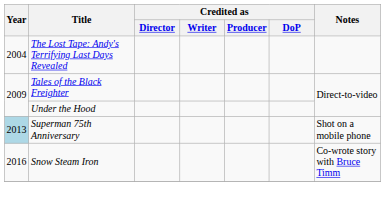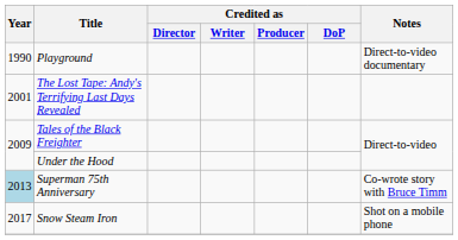 <table class="wikitable">
 <tr>
 <th rowspan="2">Year</th>
 <th rowspan="2">Title</th>
 <th colspan="4">Credited as</th>
 <th rowspan="2">Notes</th>
 </tr>
 <tr>
 <th width="65"><a href='#'>Director</a></th>
 <th width="65"><a href='#'>Writer</a></th>
 <th width="65"><a href='#'>Producer</a></th>
 <th width="65"><a href='#'>DoP</a></th>
 </tr>
 <tr>
-<td>2004</td>
+<td>1990</td>
+<td><em>Playground</em></td>
+<td></td>
+<td></td>
+<td></td>
+<td></td>
+<td>Direct-to-video documentary</td>
+</tr>
+<tr>
+<td>2001</td>
 <td><em><a href='#'>The Lost Tape: Andy's Terrifying Last Days Revealed</a></em></td>
 <td></td>
 <td></td>
 <td></td>
 <td></td>
 <td></td>
 </tr>
 <tr>
 <td rowspan="2">2009</td>
 <td><em><a href='#'>Tales of the Black Freighter</a></em></td>
 <td></td>
 <td></td>
 <td></td>
 <td></td>
 <td rowspan="2">Direct-to-video</td>
 </tr>
 <tr>
 <td><em>Under the Hood</em></td>
 <td></td>
 <td></td>
 <td></td>
 <td></td>
 </tr>
 <tr>
 <td style="background: lightblue;">2013</td>
 <td><em>Superman 75th Anniversary</em></td>
 <td></td>
 <td></td>
 <td></td>
 <td></td>
-<td>Shot on a mobile phone</td>
+<td>Co-wrote story with <a href='#'>Bruce Timm</a></td>
 </tr>
 <tr>
-<td>2016</td>
+<td>2017</td>
 <td><em>Snow Steam Iron</em></td>
 <td></td>
 <td></td>
 <td></td>
 <td></td>
-<td>Co-wrote story with <a href='#'>Bruce Timm</a></td>
+<td>Shot on a mobile phone</td>
 </tr>
 <tr>
 </tr>
 </table>
